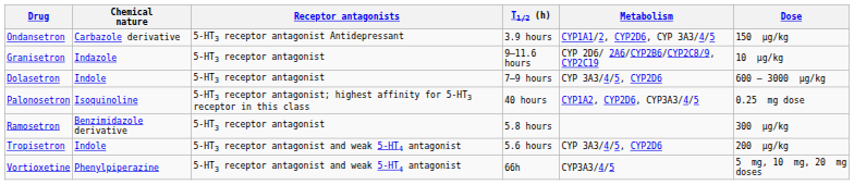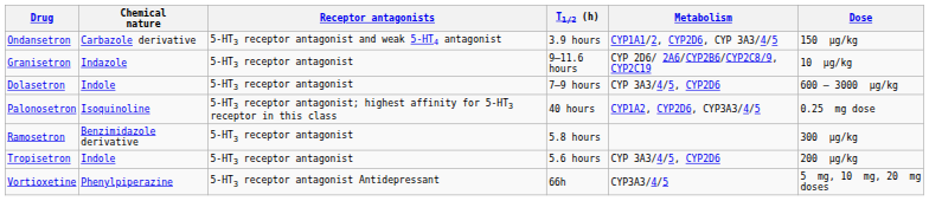 <table class="wikitable">
 <tr>
 <th><a href='#'>Drug</a></th>
 <th>Chemical<br> nature</th>
 <th><a href='#'>Receptor antagonists</a></th>
 <th><a href='#'>T<sub>1/2</sub></a> (h)</th>
 <th><a href='#'>Metabolism</a></th>
 <th><a href='#'>Dose</a></th>
 </tr>
 <tr>
 <td><a href='#'>Ondansetron</a></td>
 <td><a href='#'>Carbazole</a> derivative</td>
-<td>5-HT<sub>3</sub> receptor antagonist Antidepressant</td>
+<td>5-HT<sub>3</sub> receptor antagonist and weak <a href='#'>5-HT<sub>4</sub></a> antagonist</td>
 <td>3.9 hours</td>
 <td><a href='#'>CYP1A1</a>/<a href='#'>2</a>, <a href='#'>CYP2D6</a>, CYP 3A3/<a href='#'>4</a>/<a href='#'>5</a></td>
 <td>150  μg/kg</td>
 </tr>
 <tr>
 <td><a href='#'>Granisetron</a></td>
 <td><a href='#'>Indazole</a></td>
 <td>5-HT<sub>3</sub> receptor antagonist</td>
 <td>9–11.6 hours</td>
 <td>CYP 2D6/ <a href='#'>2A6</a>/<a href='#'>CYP2B6</a>/<a href='#'>CYP2C8/9</a>, <a href='#'>CYP2C19</a></td>
 <td>10  μg/kg</td>
 </tr>
 <tr>
 <td><a href='#'>Dolasetron</a></td>
 <td><a href='#'>Indole</a></td>
 <td>5-HT<sub>3</sub> receptor antagonist</td>
 <td>7–9 hours</td>
 <td>CYP 3A3/<a href='#'>4</a>/<a href='#'>5</a>, <a href='#'>CYP2D6</a></td>
 <td>600 – 3000  μg/kg</td>
 </tr>
 <tr>
 <td><a href='#'>Palonosetron</a></td>
 <td><a href='#'>Isoquinoline</a></td>
 <td>5-HT<sub>3</sub> receptor antagonist; highest affinity for 5-HT<sub>3</sub> receptor in this class</td>
 <td>40 hours</td>
 <td><a href='#'>CYP1A2</a>, <a href='#'>CYP2D6</a>, CYP3A3/<a href='#'>4</a>/<a href='#'>5</a></td>
 <td>0.25  mg dose</td>
 </tr>
 <tr>
 <td><a href='#'>Ramosetron</a></td>
 <td><a href='#'>Benzimidazole</a> derivative</td>
 <td>5-HT<sub>3</sub> receptor antagonist</td>
 <td>5.8 hours</td>
 <td></td>
 <td>300  μg/kg</td>
 </tr>
 <tr>
 <td><a href='#'>Tropisetron</a></td>
 <td><a href='#'>Indole</a></td>
-<td>5-HT<sub>3</sub> receptor antagonist and weak <a href='#'>5-HT<sub>4</sub></a> antagonist</td>
+<td>5-HT<sub>3</sub> receptor antagonist</td>
 <td>5.6 hours</td>
 <td>CYP 3A3/<a href='#'>4</a>/<a href='#'>5</a>, <a href='#'>CYP2D6</a></td>
 <td>200  μg/kg</td>
 </tr>
 <tr>
 <td><a href='#'>Vortioxetine</a></td>
 <td><a href='#'>Phenylpiperazine</a></td>
-<td>5-HT<sub>3</sub> receptor antagonist and weak <a href='#'>5-HT<sub>4</sub></a> antagonist</td>
+<td>5-HT<sub>3</sub> receptor antagonist Antidepressant</td>
 <td>66h</td>
 <td>CYP3A3/<a href='#'>4</a>/<a href='#'>5</a></td>
 <td>5  mg, 10  mg, 20  mg doses</td>
 </tr>
 </table>
